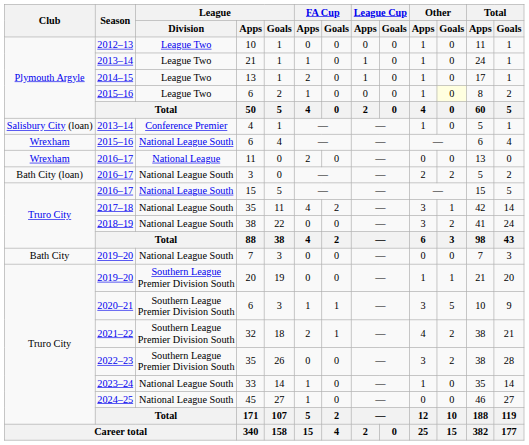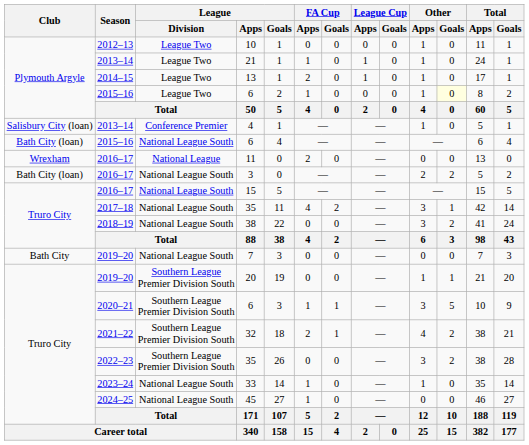 <table class=wikitable style="text-align: center">
 <tr>
 <th rowspan=2>Club</th>
 <th rowspan=2>Season</th>
 <th colspan=3>League</th>
 <th colspan=2><a href='#'>FA Cup</a></th>
 <th colspan=2><a href='#'>League Cup</a></th>
 <th colspan=2>Other</th>
 <th colspan=2>Total</th>
 </tr>
 <tr>
 <th>Division</th>
 <th>Apps</th>
 <th>Goals</th>
 <th>Apps</th>
 <th>Goals</th>
 <th>Apps</th>
 <th>Goals</th>
 <th>Apps</th>
 <th>Goals</th>
 <th>Apps</th>
 <th>Goals</th>
 </tr>
 <tr>
 <td rowspan=5><a href='#'>Plymouth Argyle</a></td>
 <td><a href='#'>2012–13</a></td>
 <td><a href='#'>League Two</a></td>
 <td>10</td>
 <td>1</td>
 <td>0</td>
 <td>0</td>
 <td>0</td>
 <td>0</td>
 <td>1</td>
 <td>0</td>
 <td>11</td>
 <td>1</td>
 </tr>
 <tr>
 <td><a href='#'>2013–14</a></td>
 <td>League Two</td>
 <td>21</td>
 <td>1</td>
 <td>1</td>
 <td>0</td>
 <td>1</td>
 <td>0</td>
 <td>1</td>
 <td>0</td>
 <td>24</td>
 <td>1</td>
 </tr>
 <tr>
 <td><a href='#'>2014–15</a></td>
 <td>League Two</td>
 <td>13</td>
 <td>1</td>
 <td>2</td>
 <td>0</td>
 <td>1</td>
 <td>0</td>
 <td>1</td>
 <td>0</td>
 <td>17</td>
 <td>1</td>
 </tr>
 <tr>
 <td><a href='#'>2015–16</a></td>
 <td>League Two</td>
 <td>6</td>
 <td>2</td>
 <td>1</td>
 <td>0</td>
 <td>0</td>
 <td>0</td>
 <td>1</td>
 <td style="background: lightyellow;">0</td>
 <td>8</td>
 <td>2</td>
 </tr>
 <tr>
 <th colspan=2>Total</th>
 <th>50</th>
 <th>5</th>
 <th>4</th>
 <th>0</th>
 <th>2</th>
 <th>0</th>
 <th>4</th>
 <th>0</th>
 <th>60</th>
 <th>5</th>
 </tr>
 <tr>
 <td><a href='#'>Salisbury City</a> (loan)</td>
 <td><a href='#'>2013–14</a></td>
 <td><a href='#'>Conference Premier</a></td>
 <td>4</td>
 <td>1</td>
 <td colspan=2>—</td>
 <td colspan=2>—</td>
 <td>1</td>
 <td>0</td>
 <td>5</td>
 <td>1</td>
 </tr>
 <tr>
-<td><a href='#'>Wrexham</a></td>
+<td><a href='#'>Bath City</a> (loan)</td>
 <td><a href='#'>2015–16</a></td>
 <td><a href='#'>National League South</a></td>
 <td>6</td>
 <td>4</td>
 <td colspan=2>—</td>
 <td colspan=2>—</td>
 <td colspan=2>—</td>
 <td>6</td>
 <td>4</td>
 </tr>
 <tr>
 <td><a href='#'>Wrexham</a></td>
 <td><a href='#'>2016–17</a></td>
 <td><a href='#'>National League</a></td>
 <td>11</td>
 <td>0</td>
 <td>2</td>
 <td>0</td>
 <td colspan=2>—</td>
 <td>0</td>
 <td>0</td>
 <td>13</td>
 <td>0</td>
 </tr>
 <tr>
 <td>Bath City (loan)</td>
 <td><a href='#'>2016–17</a></td>
 <td>National League South</td>
 <td>3</td>
 <td>0</td>
 <td colspan=2>—</td>
 <td colspan=2>—</td>
 <td>2</td>
 <td>2</td>
 <td>5</td>
 <td>2</td>
 </tr>
 <tr>
 <td rowspan=4><a href='#'>Truro City</a></td>
 <td><a href='#'>2016–17</a></td>
 <td><a href='#'>National League South</a></td>
 <td>15</td>
 <td>5</td>
 <td colspan=2>—</td>
 <td colspan=2>—</td>
 <td colspan=2>—</td>
 <td>15</td>
 <td>5</td>
 </tr>
 <tr>
 <td><a href='#'>2017–18</a></td>
 <td>National League South</td>
 <td>35</td>
 <td>11</td>
 <td>4</td>
 <td>2</td>
 <td colspan=2>—</td>
 <td>3</td>
 <td>1</td>
 <td>42</td>
 <td>14</td>
 </tr>
 <tr>
 <td><a href='#'>2018–19</a></td>
 <td>National League South</td>
 <td>38</td>
 <td>22</td>
 <td>0</td>
 <td>0</td>
 <td colspan=2>—</td>
 <td>3</td>
 <td>2</td>
 <td>41</td>
 <td>24</td>
 </tr>
 <tr>
 <th colspan=2>Total</th>
 <th>88</th>
 <th>38</th>
 <th>4</th>
 <th>2</th>
 <th colspan=2>—</th>
 <th>6</th>
 <th>3</th>
 <th>98</th>
 <th>43</th>
 </tr>
 <tr>
 <td>Bath City</td>
 <td><a href='#'>2019–20</a></td>
 <td>National League South</td>
 <td>7</td>
 <td>3</td>
 <td>0</td>
 <td>0</td>
 <td colspan=2>—</td>
 <td>0</td>
 <td>0</td>
 <td>7</td>
 <td>3</td>
 </tr>
 <tr>
 <td rowspan=7>Truro City</td>
 <td><a href='#'>2019–20</a></td>
 <td><a href='#'>Southern League</a><br>Premier Division South</td>
 <td>20</td>
 <td>19</td>
 <td>0</td>
 <td>0</td>
 <td colspan=2>—</td>
 <td>1</td>
 <td>1</td>
 <td>21</td>
 <td>20</td>
 </tr>
 <tr>
 <td><a href='#'>2020–21</a></td>
 <td>Southern League<br>Premier Division South</td>
 <td>6</td>
 <td>3</td>
 <td>1</td>
 <td>1</td>
 <td colspan=2>—</td>
 <td>3</td>
 <td>5</td>
 <td>10</td>
 <td>9</td>
 </tr>
 <tr>
 <td><a href='#'>2021–22</a></td>
 <td>Southern League<br>Premier Division South</td>
 <td>32</td>
 <td>18</td>
 <td>2</td>
 <td>1</td>
 <td colspan=2>—</td>
 <td>4</td>
 <td>2</td>
 <td>38</td>
 <td>21</td>
 </tr>
 <tr>
 <td><a href='#'>2022–23</a></td>
 <td>Southern League<br>Premier Division South</td>
 <td>35</td>
 <td>26</td>
 <td>0</td>
 <td>0</td>
 <td colspan=2>—</td>
 <td>3</td>
 <td>2</td>
 <td>38</td>
 <td>28</td>
 </tr>
 <tr>
 <td><a href='#'>2023–24</a></td>
 <td>National League South</td>
 <td>33</td>
 <td>14</td>
 <td>1</td>
 <td>0</td>
 <td colspan=2>—</td>
 <td>1</td>
 <td>0</td>
 <td>35</td>
 <td>14</td>
 </tr>
 <tr>
 <td><a href='#'>2024–25</a></td>
 <td>National League South</td>
 <td>45</td>
 <td>27</td>
 <td>1</td>
 <td>0</td>
 <td colspan=2>—</td>
 <td>0</td>
 <td>0</td>
 <td>46</td>
 <td>27</td>
 </tr>
 <tr>
 <th colspan=2>Total</th>
 <th>171</th>
 <th>107</th>
 <th>5</th>
 <th>2</th>
 <th colspan=2>—</th>
 <th>12</th>
 <th>10</th>
 <th>188</th>
 <th>119</th>
 </tr>
 <tr>
 <th colspan=3>Career total</th>
 <th>340</th>
 <th>158</th>
 <th>15</th>
 <th>4</th>
 <th>2</th>
 <th>0</th>
 <th>25</th>
 <th>15</th>
 <th>382</th>
 <th>177</th>
 </tr>
 </table>
